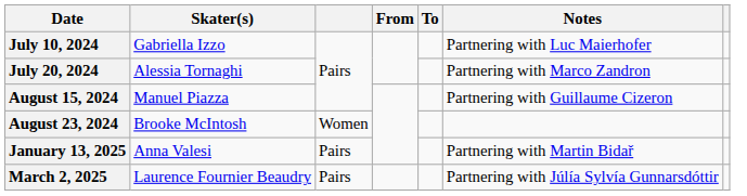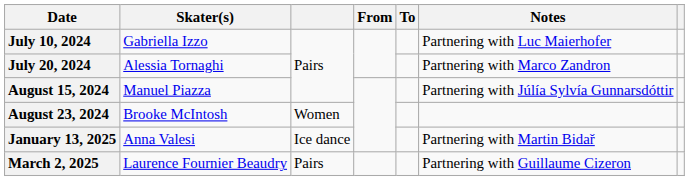 <table class="wikitable unsortable" style="text-align:left; font-size:90%">
 <tr>
 <th scope="col">Date</th>
 <th scope="col">Skater(s)</th>
 <th scope="col"></th>
 <th scope="col">From</th>
 <th scope="col">To</th>
 <th scope="col">Notes</th>
 <th scope="col"></th>
 </tr>
 <tr>
 <th scope="row" style="text-align:left">July 10, 2024</th>
 <td><a href='#'>Gabriella Izzo</a></td>
 <td rowspan="3">Pairs</td>
 <td rowspan="2"></td>
 <td></td>
 <td>Partnering with <a href='#'>Luc Maierhofer</a></td>
 <td></td>
 </tr>
 <tr>
 <th scope="row" style="text-align:left">July 20, 2024</th>
 <td><a href='#'>Alessia Tornaghi</a></td>
 <td></td>
 <td>Partnering with <a href='#'>Marco Zandron</a></td>
 <td></td>
 </tr>
 <tr>
 <th scope="row" style="text-align:left">August 15, 2024</th>
 <td><a href='#'>Manuel Piazza</a></td>
 <td rowspan=3></td>
 <td></td>
-<td>Partnering with <a href='#'>Guillaume Cizeron</a></td>
+<td>Partnering with <a href='#'>Júlía Sylvía Gunnarsdóttir</a></td>
 <td></td>
 </tr>
 <tr>
 <th scope="row" style="text-align:left">August 23, 2024</th>
 <td><a href='#'>Brooke McIntosh</a></td>
 <td>Women</td>
 <td></td>
 <td></td>
 <td></td>
 </tr>
 <tr>
 <th scope="row" style="text-align:left">January 13, 2025</th>
 <td><a href='#'>Anna Valesi</a></td>
-<td>Pairs</td>
+<td>Ice dance</td>
 <td></td>
 <td>Partnering with <a href='#'>Martin Bidař</a></td>
 <td></td>
 </tr>
 <tr>
 <th scope="row" style="text-align:left">March 2, 2025</th>
 <td><a href='#'>Laurence Fournier Beaudry</a></td>
 <td>Pairs</td>
 <td></td>
 <td></td>
-<td>Partnering with <a href='#'>Júlía Sylvía Gunnarsdóttir</a></td>
+<td>Partnering with <a href='#'>Guillaume Cizeron</a></td>
 <td></td>
 </tr>
 </table>
